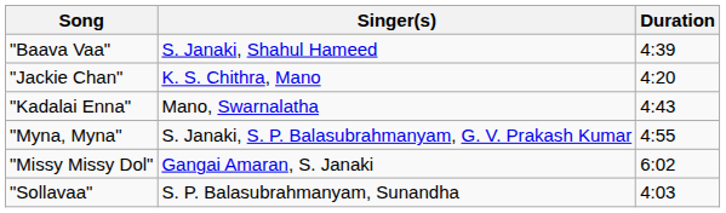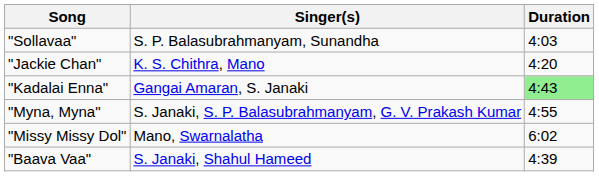 <table class="wikitable" style="font-size:95%;">
 <tr>
 <th>Song</th>
 <th>Singer(s)</th>
 <th>Duration</th>
 </tr>
 <tr>
-<td>"Baava Vaa"</td>
-<td><a href='#'>S. Janaki</a>, <a href='#'>Shahul Hameed</a></td>
-<td>4:39</td>
+<td>"Sollavaa"</td>
+<td>S. P. Balasubrahmanyam, Sunandha</td>
+<td>4:03</td>
 </tr>
 <tr>
 <td>"Jackie Chan"</td>
 <td><a href='#'>K. S. Chithra</a>, <a href='#'>Mano</a></td>
 <td>4:20</td>
 </tr>
 <tr>
 <td>"Kadalai Enna"</td>
-<td>Mano, <a href='#'>Swarnalatha</a></td>
-<td>4:43</td>
+<td><a href='#'>Gangai Amaran</a>, S. Janaki</td>
+<td style="background: lightgreen;">4:43</td>
 </tr>
 <tr>
 <td>"Myna, Myna"</td>
 <td>S. Janaki, <a href='#'>S. P. Balasubrahmanyam</a>, <a href='#'>G. V. Prakash Kumar</a></td>
 <td>4:55</td>
 </tr>
 <tr>
 <td>"Missy Missy Dol"</td>
-<td><a href='#'>Gangai Amaran</a>, S. Janaki</td>
+<td>Mano, <a href='#'>Swarnalatha</a></td>
 <td>6:02</td>
 </tr>
 <tr>
-<td>"Sollavaa"</td>
-<td>S. P. Balasubrahmanyam, Sunandha</td>
-<td>4:03</td>
+<td>"Baava Vaa"</td>
+<td><a href='#'>S. Janaki</a>, <a href='#'>Shahul Hameed</a></td>
+<td>4:39</td>
 </tr>
 </table>
